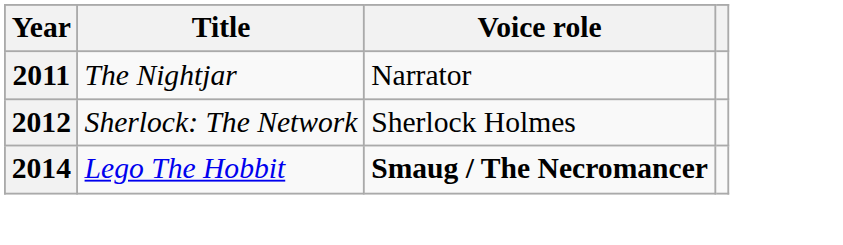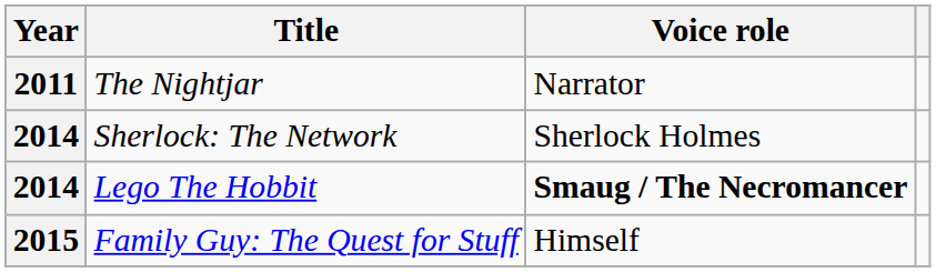 <table class="wikitable plainrowheaders sortable">
 <tr>
 <th scope="col">Year</th>
 <th scope="col">Title</th>
 <th scope="col">Voice role</th>
 <th scope="col" class="unsortable"></th>
 </tr>
 <tr>
 <th scope="row">2011</th>
 <td><em>The Nightjar</em></td>
 <td>Narrator</td>
 <td style="text-align: center;"></td>
 </tr>
 <tr>
-<th scope="row">2012</th>
+<th scope="row">2014</th>
 <td><em>Sherlock: The Network</em></td>
 <td>Sherlock Holmes</td>
 <td style="text-align: center;"></td>
 </tr>
 <tr>
 <th scope="row">2014</th>
 <td><em><a href='#'>Lego The Hobbit</a></em></td>
 <td><strong>Smaug / The Necromancer</strong></td>
 <td style="text-align: center;"></td>
 </tr>
+<tr>
+<th scope="row">2015</th>
+<td><em><a href='#'>Family Guy: The Quest for Stuff</a></em></td>
+<td>Himself</td>
+<td style="text-align: center;"></td>
+</tr>
 </table>
